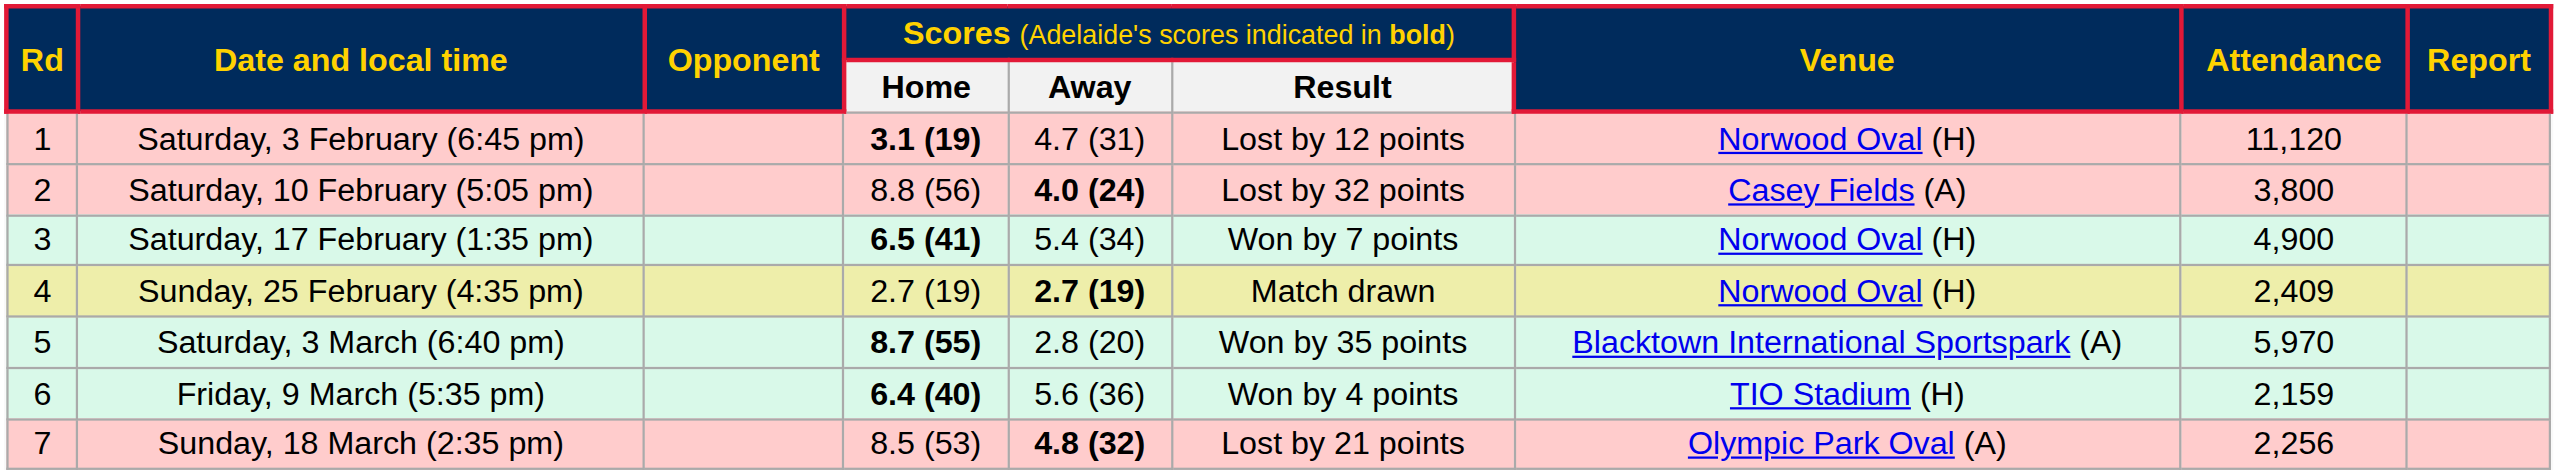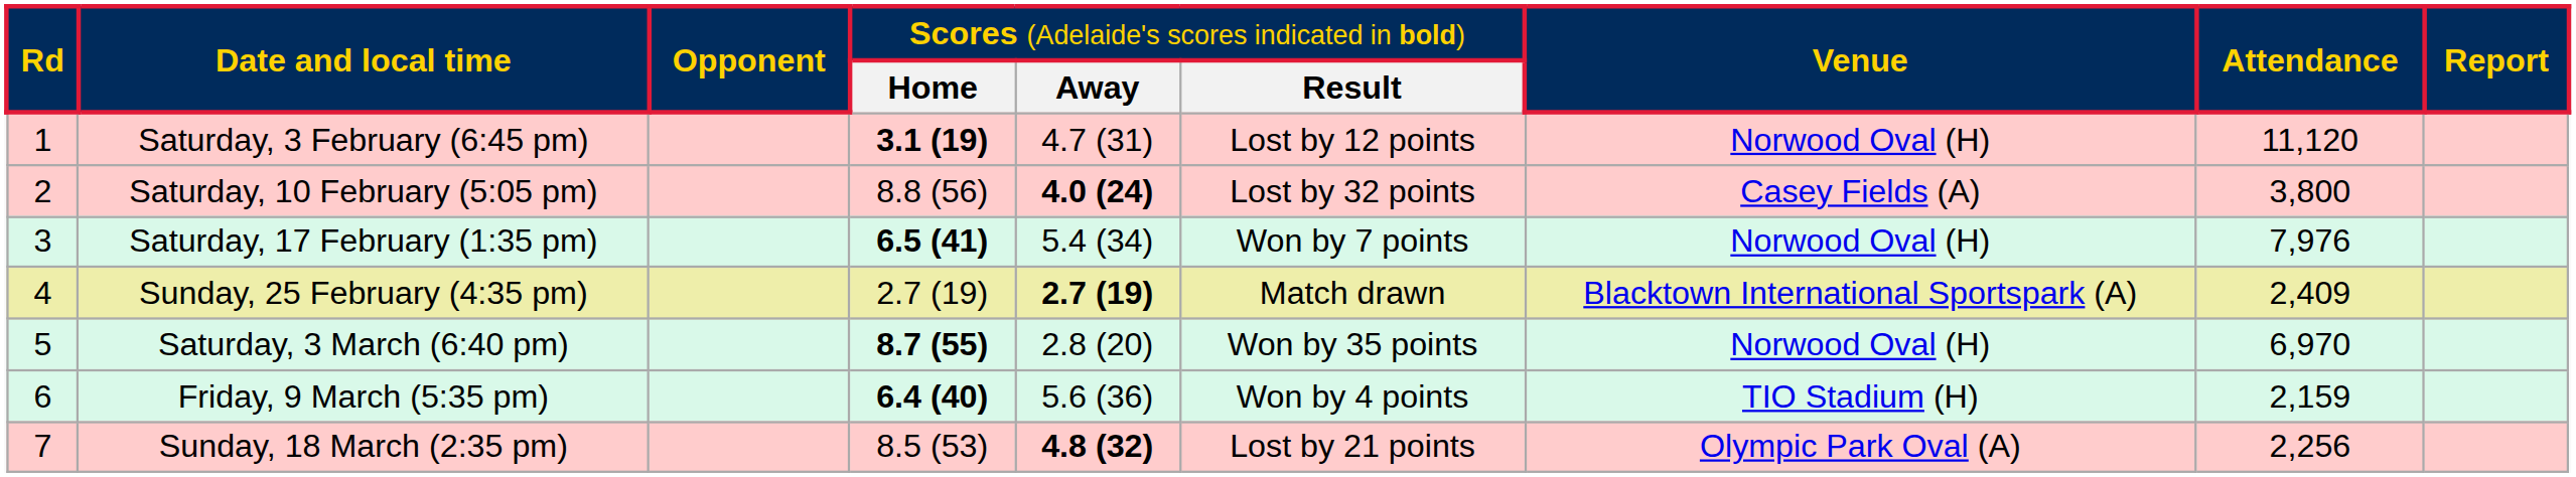 <table class="wikitable" style="font-size:90%; text-align:center; width: 90%; margin-left: auto; margin-right: auto;">
 <tr style="background:#002B5C; color: #FFD200;">
 <td rowspan=2 style="border: solid #E21937 2px;"><span><strong>Rd</strong> </span></td>
 <td rowspan=2 style="border: solid #E21937 2px;"><span><strong>Date and local time</strong></span></td>
 <td rowspan=2 style="border: solid #E21937 2px;"><span><strong>Opponent</strong></span></td>
 <td colspan=3 style="border: solid #E21937 2px;"><span><strong>Scores</strong> <small>(Adelaide's scores indicated in <strong>bold</strong>)</small></span></td>
 <td rowspan=2 style="border: solid #E21937 2px;"><span><strong>Venue</strong></span></td>
 <td rowspan=2 style="border: solid #E21937 2px;"><span><strong>Attendance</strong></span></td>
 <td rowspan=2 style="border: solid #E21937 2px;"><span><strong>Report</strong></span></td>
 </tr>
 <tr>
 <th><span>Home</span></th>
 <th><span>Away</span></th>
 <th><span>Result</span></th>
 </tr>
 <tr style="background:#fcc">
 <td>1</td>
 <td>Saturday, 3 February (6:45 pm)</td>
 <td></td>
 <td><strong>3.1 (19)</strong></td>
 <td>4.7 (31)</td>
 <td>Lost by 12 points</td>
 <td><a href='#'>Norwood Oval</a> (H)</td>
 <td>11,120</td>
 <td></td>
 </tr>
 <tr style="background:#fcc">
 <td>2</td>
 <td>Saturday, 10 February (5:05 pm)</td>
 <td></td>
 <td>8.8 (56)</td>
 <td><strong>4.0 (24)</strong></td>
 <td>Lost by 32 points</td>
 <td><a href='#'>Casey Fields</a> (A)</td>
 <td>3,800</td>
 <td></td>
 </tr>
 <tr style="background:#d9f9e9">
 <td>3</td>
 <td>Saturday, 17 February (1:35 pm)</td>
 <td></td>
 <td><strong>6.5 (41)</strong></td>
 <td>5.4 (34)</td>
 <td>Won by 7 points</td>
 <td><a href='#'>Norwood Oval</a> (H)</td>
-<td>4,900</td>
+<td>7,976</td>
 <td></td>
 </tr>
 <tr style="background:#eea">
 <td>4</td>
 <td>Sunday, 25 February (4:35 pm)</td>
 <td></td>
 <td>2.7 (19)</td>
 <td><strong>2.7 (19)</strong></td>
 <td>Match drawn</td>
-<td><a href='#'>Norwood Oval</a> (H)</td>
+<td><a href='#'>Blacktown International Sportspark</a> (A)</td>
 <td>2,409</td>
 <td></td>
 </tr>
 <tr style="background:#d9f9e9">
 <td>5</td>
 <td>Saturday, 3 March (6:40 pm)</td>
 <td></td>
 <td><strong>8.7 (55)</strong></td>
 <td>2.8 (20)</td>
 <td>Won by 35 points</td>
-<td><a href='#'>Blacktown International Sportspark</a> (A)</td>
-<td>5,970</td>
+<td><a href='#'>Norwood Oval</a> (H)</td>
+<td>6,970</td>
 <td></td>
 </tr>
 <tr style="background:#d9f9e9">
 <td>6</td>
 <td>Friday, 9 March (5:35 pm)</td>
 <td></td>
 <td><strong>6.4 (40)</strong></td>
 <td>5.6 (36)</td>
 <td>Won by 4 points</td>
 <td><a href='#'>TIO Stadium</a> (H)</td>
 <td>2,159</td>
 <td></td>
 </tr>
 <tr style="background:#fcc">
 <td>7</td>
 <td>Sunday, 18 March (2:35 pm)</td>
 <td></td>
 <td>8.5 (53)</td>
 <td><strong>4.8 (32)</strong></td>
 <td>Lost by 21 points</td>
 <td><a href='#'>Olympic Park Oval</a> (A)</td>
 <td>2,256</td>
 <td></td>
 </tr>
 </table>
